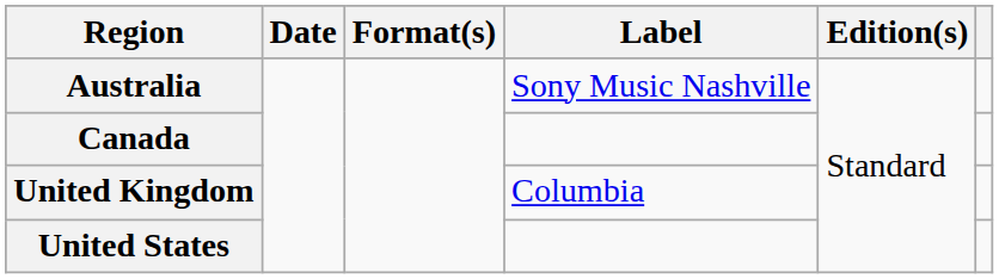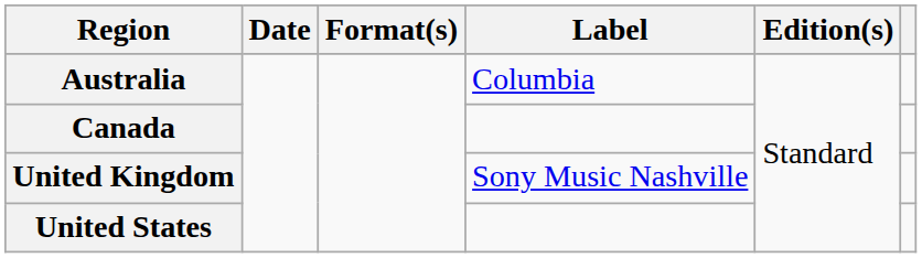 <table class="wikitable plainrowheaders">
 <tr>
 <th scope="col">Region</th>
 <th scope="col">Date</th>
 <th scope="col">Format(s)</th>
 <th scope="col">Label</th>
 <th scope="col">Edition(s)</th>
 <th scope="col"></th>
 </tr>
 <tr>
 <th scope="row">Australia</th>
 <td rowspan="4"></td>
 <td rowspan="4"></td>
-<td><a href='#'>Sony Music Nashville</a></td>
+<td><a href='#'>Columbia</a></td>
 <td rowspan="4">Standard</td>
 <td style="text-align:center;"></td>
 </tr>
 <tr>
 <th scope="row">Canada</th>
 <td></td>
 <td style="text-align:center;"></td>
 </tr>
 <tr>
 <th scope="row">United Kingdom</th>
-<td><a href='#'>Columbia</a></td>
+<td><a href='#'>Sony Music Nashville</a></td>
 <td style="text-align:center;"></td>
 </tr>
 <tr>
 <th scope="row">United States</th>
 <td></td>
 <td style="text-align:center;"></td>
 </tr>
 </table>
